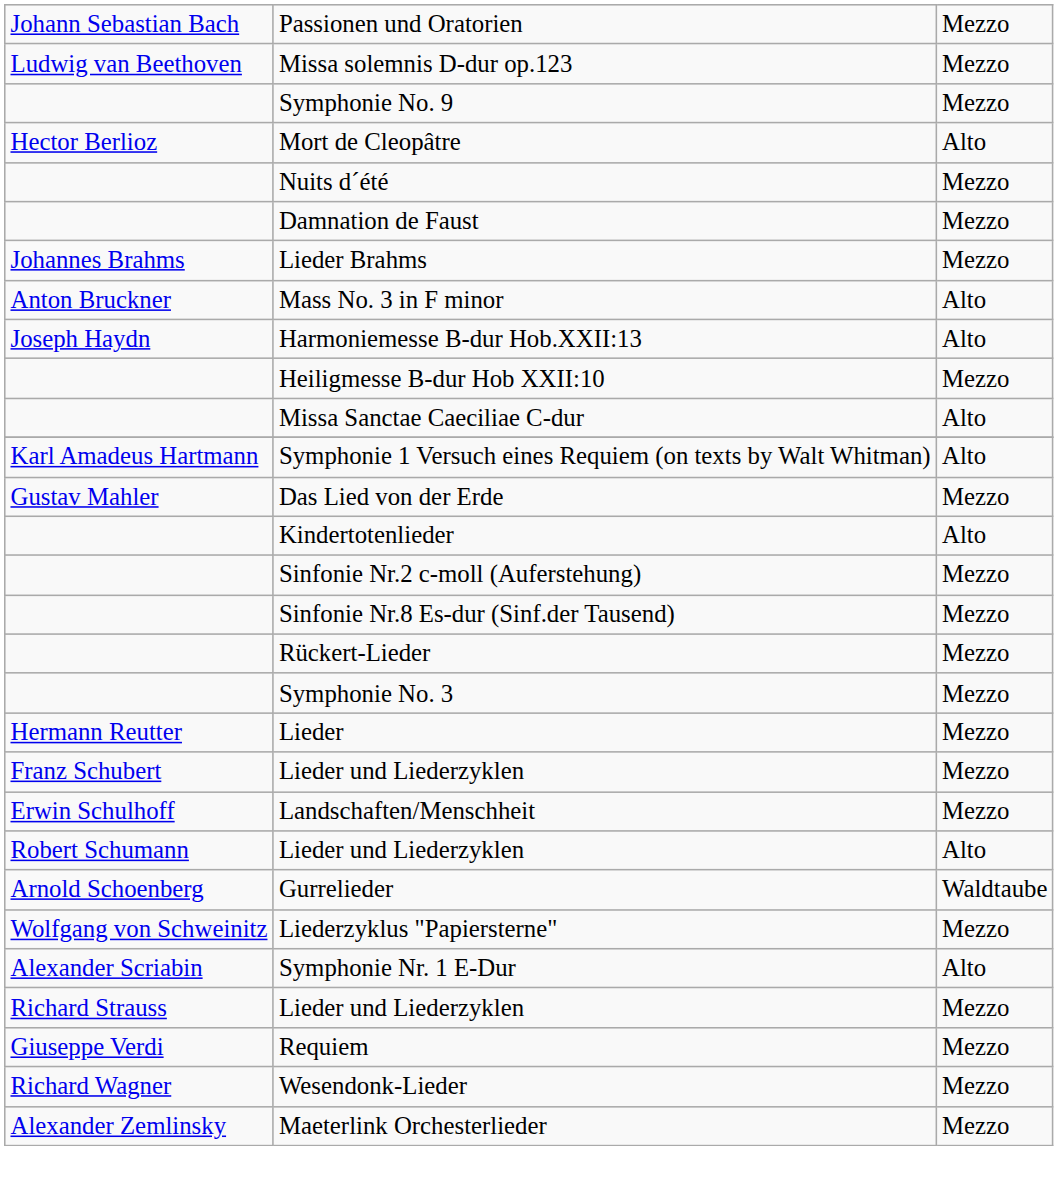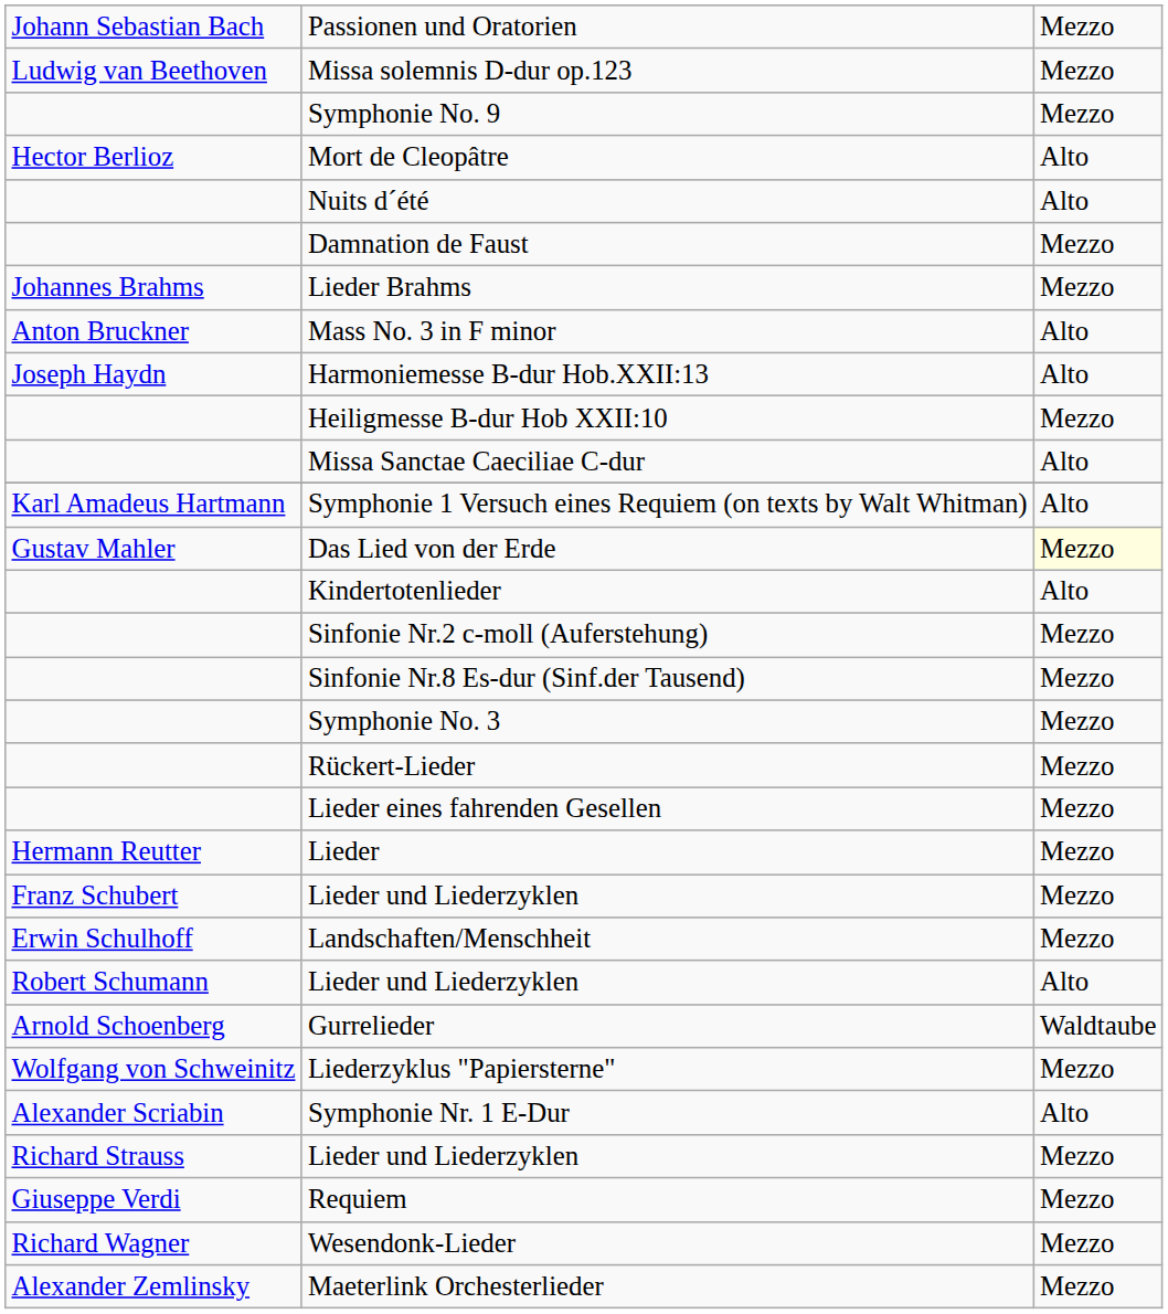 <table class="wikitable">
 <tr>
 <td><a href='#'>Johann Sebastian Bach</a></td>
 <td>Passionen und Oratorien</td>
 <td>Mezzo</td>
 </tr>
 <tr>
 <td><a href='#'>Ludwig van Beethoven</a></td>
 <td>Missa solemnis D-dur op.123</td>
 <td>Mezzo</td>
 </tr>
 <tr>
 <td></td>
 <td>Symphonie No. 9</td>
 <td>Mezzo</td>
 </tr>
 <tr>
 <td><a href='#'>Hector Berlioz</a></td>
 <td>Mort de Cleopâtre</td>
 <td>Alto</td>
 </tr>
 <tr>
 <td></td>
 <td>Nuits d´été</td>
-<td>Mezzo</td>
+<td>Alto</td>
 </tr>
 <tr>
 <td></td>
 <td>Damnation de Faust</td>
 <td>Mezzo</td>
 </tr>
 <tr>
 <td><a href='#'>Johannes Brahms</a></td>
 <td>Lieder Brahms</td>
 <td>Mezzo</td>
 </tr>
 <tr>
 <td><a href='#'>Anton Bruckner</a></td>
 <td>Mass No. 3 in F minor</td>
 <td>Alto</td>
 </tr>
 <tr>
 <td><a href='#'>Joseph Haydn</a></td>
 <td>Harmoniemesse B-dur Hob.XXII:13</td>
 <td>Alto</td>
 </tr>
 <tr>
 <td></td>
 <td>Heiligmesse B-dur Hob XXII:10</td>
 <td>Mezzo</td>
 </tr>
 <tr>
 <td></td>
 <td>Missa Sanctae Caeciliae C-dur</td>
 <td>Alto</td>
 </tr>
 <tr>
 </tr>
 <tr || Theresienmesse B-dur Hob.XXII:12              || Mezzo>
 <td><a href='#'>Karl Amadeus Hartmann</a></td>
 <td>Symphonie 1 Versuch eines Requiem (on texts by Walt Whitman)</td>
 <td>Alto</td>
 </tr>
 <tr>
 <td><a href='#'>Gustav Mahler</a></td>
 <td>Das Lied von der Erde</td>
-<td>Mezzo</td>
+<td style="background: lightyellow;">Mezzo</td>
 </tr>
 <tr>
 <td></td>
 <td>Kindertotenlieder</td>
 <td>Alto</td>
 </tr>
 <tr>
 <td></td>
 <td>Sinfonie Nr.2 c-moll (Auferstehung)</td>
 <td>Mezzo</td>
 </tr>
 <tr>
 <td></td>
 <td>Sinfonie Nr.8 Es-dur (Sinf.der Tausend)</td>
 <td>Mezzo</td>
 </tr>
 <tr>
 <td></td>
+<td>Symphonie No. 3</td>
+<td>Mezzo</td>
+</tr>
+<tr>
+<td></td>
 <td>Rückert-Lieder</td>
 <td>Mezzo</td>
 </tr>
 <tr>
 <td></td>
-<td>Symphonie No. 3</td>
+<td>Lieder eines fahrenden Gesellen</td>
 <td>Mezzo</td>
 </tr>
 <tr>
 <td><a href='#'>Hermann Reutter</a></td>
 <td>Lieder</td>
 <td>Mezzo</td>
 </tr>
 <tr>
 <td><a href='#'>Franz Schubert</a></td>
 <td>Lieder und Liederzyklen</td>
 <td>Mezzo</td>
 </tr>
 <tr>
 <td><a href='#'>Erwin Schulhoff</a></td>
 <td>Landschaften/Menschheit</td>
 <td>Mezzo</td>
 </tr>
 <tr>
 <td><a href='#'>Robert Schumann</a></td>
 <td>Lieder und Liederzyklen</td>
 <td>Alto</td>
 </tr>
 <tr>
 <td><a href='#'>Arnold Schoenberg</a></td>
 <td>Gurrelieder</td>
 <td>Waldtaube</td>
 </tr>
 <tr>
 <td><a href='#'>Wolfgang von Schweinitz</a></td>
 <td>Liederzyklus "Papiersterne"</td>
 <td>Mezzo</td>
 </tr>
 <tr>
 <td><a href='#'>Alexander Scriabin</a></td>
 <td>Symphonie Nr. 1 E-Dur</td>
 <td>Alto</td>
 </tr>
 <tr>
 <td><a href='#'>Richard Strauss</a></td>
 <td>Lieder und Liederzyklen</td>
 <td>Mezzo</td>
 </tr>
 <tr>
 <td><a href='#'>Giuseppe Verdi</a></td>
 <td>Requiem</td>
 <td>Mezzo</td>
 </tr>
 <tr>
 <td><a href='#'>Richard Wagner</a></td>
 <td>Wesendonk-Lieder</td>
 <td>Mezzo</td>
 </tr>
 <tr>
 <td><a href='#'>Alexander Zemlinsky</a></td>
 <td>Maeterlink Orchesterlieder</td>
 <td>Mezzo</td>
 </tr>
 </table>
